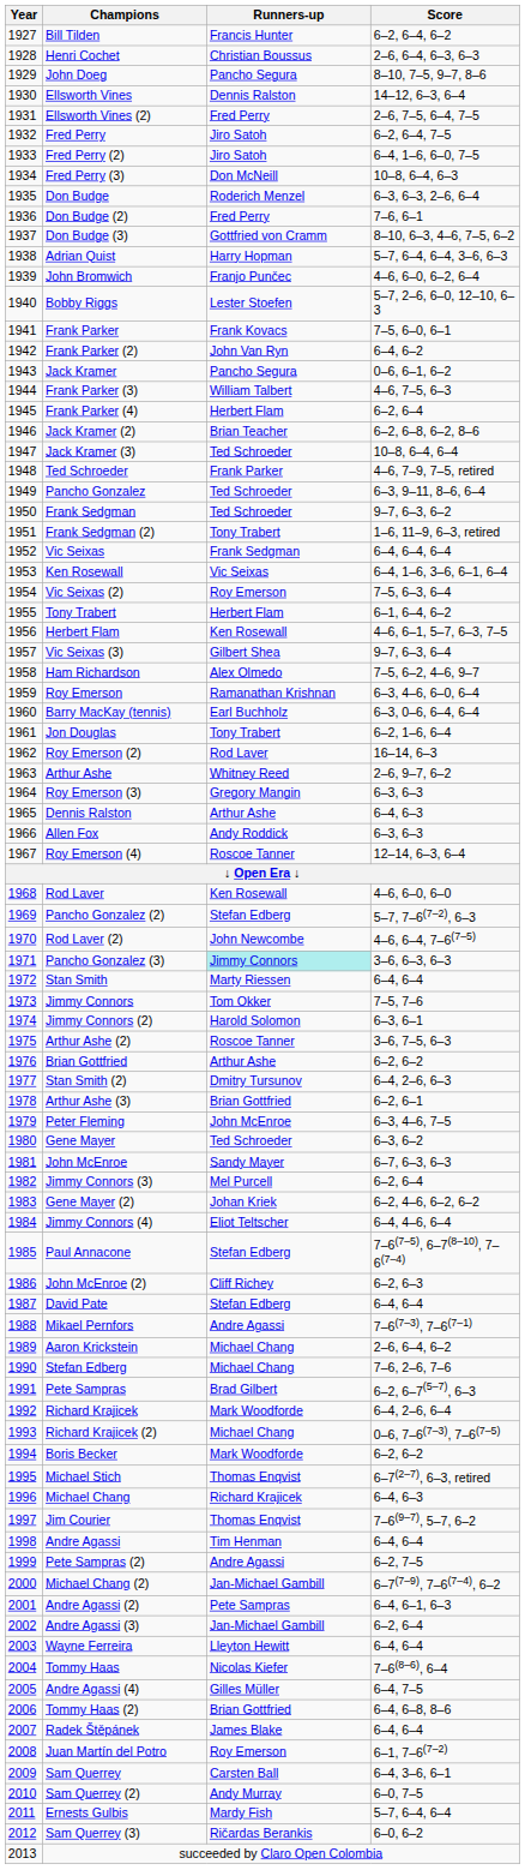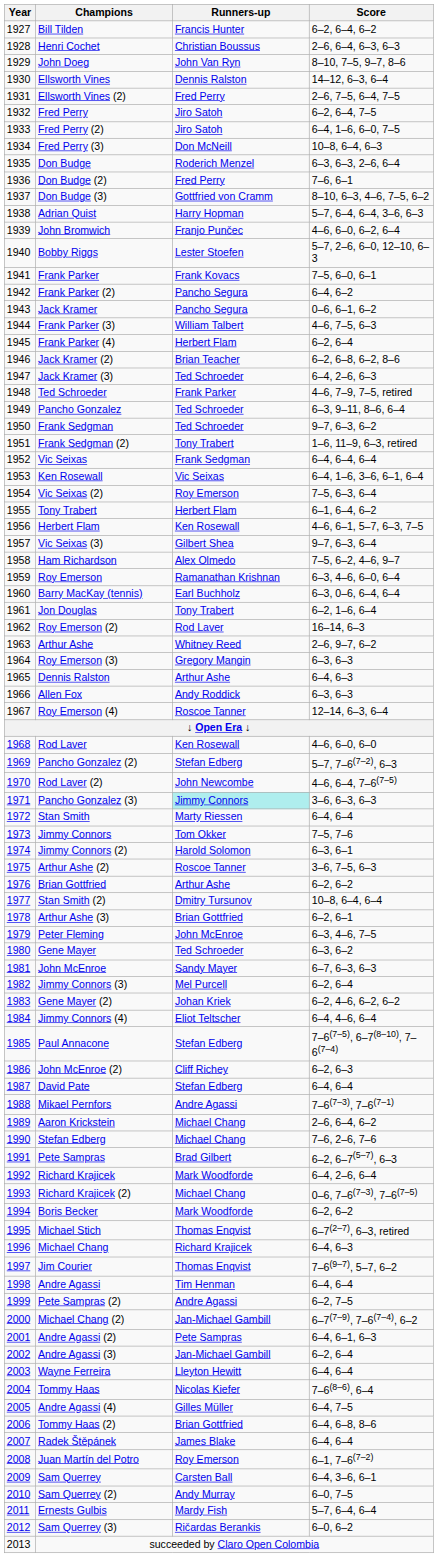 <table class="wikitable">
 <tr>
 <th style="width:40px">Year</th>
 <th style="width:200px">Champions</th>
 <th style="width:200px">Runners-up</th>
 <th style="width:180px" class="unsortable">Score</th>
 </tr>
 <tr>
 <td>1927</td>
 <td> <a href='#'>Bill Tilden</a></td>
 <td> <a href='#'>Francis Hunter</a></td>
 <td>6–2, 6–4, 6–2</td>
 </tr>
 <tr>
 <td>1928</td>
 <td> <a href='#'>Henri Cochet</a></td>
 <td> <a href='#'>Christian Boussus</a></td>
 <td>2–6, 6–4, 6–3, 6–3</td>
 </tr>
 <tr>
 <td>1929</td>
 <td> <a href='#'>John Doeg</a></td>
-<td> <a href='#'>Pancho Segura</a></td>
+<td> <a href='#'>John Van Ryn</a></td>
 <td>8–10, 7–5, 9–7, 8–6</td>
 </tr>
 <tr>
 <td>1930</td>
 <td> <a href='#'>Ellsworth Vines</a></td>
 <td> <a href='#'>Dennis Ralston</a></td>
 <td>14–12, 6–3, 6–4</td>
 </tr>
 <tr>
 <td>1931</td>
 <td> <a href='#'>Ellsworth Vines</a> (2)</td>
 <td> <a href='#'>Fred Perry</a></td>
 <td>2–6, 7–5, 6–4, 7–5</td>
 </tr>
 <tr>
 <td>1932</td>
 <td> <a href='#'>Fred Perry</a></td>
 <td> <a href='#'>Jiro Satoh</a></td>
 <td>6–2, 6–4, 7–5</td>
 </tr>
 <tr>
 <td>1933</td>
 <td> <a href='#'>Fred Perry</a> (2)</td>
 <td> <a href='#'>Jiro Satoh</a></td>
 <td>6–4, 1–6, 6–0, 7–5</td>
 </tr>
 <tr>
 <td>1934</td>
 <td> <a href='#'>Fred Perry</a> (3)</td>
 <td> <a href='#'>Don McNeill</a></td>
 <td>10–8, 6–4, 6–3</td>
 </tr>
 <tr>
 <td>1935</td>
 <td> <a href='#'>Don Budge</a></td>
 <td> <a href='#'>Roderich Menzel</a></td>
 <td>6–3, 6–3, 2–6, 6–4</td>
 </tr>
 <tr>
 <td>1936</td>
 <td> <a href='#'>Don Budge</a> (2)</td>
 <td> <a href='#'>Fred Perry</a></td>
 <td>7–6, 6–1</td>
 </tr>
 <tr>
 <td>1937</td>
 <td> <a href='#'>Don Budge</a> (3)</td>
 <td> <a href='#'>Gottfried von Cramm</a></td>
 <td>8–10, 6–3, 4–6, 7–5, 6–2</td>
 </tr>
 <tr>
 <td>1938</td>
 <td> <a href='#'>Adrian Quist</a></td>
 <td> <a href='#'>Harry Hopman</a></td>
 <td>5–7, 6–4, 6–4, 3–6, 6–3</td>
 </tr>
 <tr>
 <td>1939</td>
 <td> <a href='#'>John Bromwich</a></td>
 <td> <a href='#'>Franjo Punčec</a></td>
 <td>4–6, 6–0, 6–2, 6–4</td>
 </tr>
 <tr>
 <td>1940</td>
 <td> <a href='#'>Bobby Riggs</a></td>
 <td> <a href='#'>Lester Stoefen</a></td>
 <td>5–7, 2–6, 6–0, 12–10, 6–3</td>
 </tr>
 <tr>
 <td>1941</td>
 <td> <a href='#'>Frank Parker</a></td>
 <td> <a href='#'>Frank Kovacs</a></td>
 <td>7–5, 6–0, 6–1</td>
 </tr>
 <tr>
 <td>1942</td>
 <td> <a href='#'>Frank Parker</a> (2)</td>
-<td> <a href='#'>John Van Ryn</a></td>
+<td> <a href='#'>Pancho Segura</a></td>
 <td>6–4, 6–2</td>
 </tr>
 <tr>
 <td>1943</td>
 <td> <a href='#'>Jack Kramer</a></td>
 <td> <a href='#'>Pancho Segura</a></td>
 <td>0–6, 6–1, 6–2</td>
 </tr>
 <tr>
 <td>1944</td>
 <td> <a href='#'>Frank Parker</a> (3)</td>
 <td> <a href='#'>William Talbert</a></td>
 <td>4–6, 7–5, 6–3</td>
 </tr>
 <tr>
 <td>1945</td>
 <td> <a href='#'>Frank Parker</a> (4)</td>
 <td> <a href='#'>Herbert Flam</a></td>
 <td>6–2, 6–4</td>
 </tr>
 <tr>
 <td>1946</td>
 <td> <a href='#'>Jack Kramer</a> (2)</td>
 <td> <a href='#'>Brian Teacher</a></td>
 <td>6–2, 6–8, 6–2, 8–6</td>
 </tr>
 <tr>
 <td>1947</td>
 <td> <a href='#'>Jack Kramer</a> (3)</td>
 <td> <a href='#'>Ted Schroeder</a></td>
-<td>10–8, 6–4, 6–4</td>
+<td>6–4, 2–6, 6–3</td>
 </tr>
 <tr>
 <td>1948</td>
 <td> <a href='#'>Ted Schroeder</a></td>
 <td> <a href='#'>Frank Parker</a></td>
 <td>4–6, 7–9, 7–5, retired</td>
 </tr>
 <tr>
 <td>1949</td>
 <td> <a href='#'>Pancho Gonzalez</a></td>
 <td> <a href='#'>Ted Schroeder</a></td>
 <td>6–3, 9–11, 8–6, 6–4</td>
 </tr>
 <tr>
 <td>1950</td>
 <td> <a href='#'>Frank Sedgman</a></td>
 <td> <a href='#'>Ted Schroeder</a></td>
 <td>9–7, 6–3, 6–2</td>
 </tr>
 <tr>
 <td>1951</td>
 <td> <a href='#'>Frank Sedgman</a> (2)</td>
 <td> <a href='#'>Tony Trabert</a></td>
 <td>1–6, 11–9, 6–3, retired</td>
 </tr>
 <tr>
 <td>1952</td>
 <td> <a href='#'>Vic Seixas</a></td>
 <td> <a href='#'>Frank Sedgman</a></td>
 <td>6–4, 6–4, 6–4</td>
 </tr>
 <tr>
 <td>1953</td>
 <td> <a href='#'>Ken Rosewall</a></td>
 <td> <a href='#'>Vic Seixas</a></td>
 <td>6–4, 1–6, 3–6, 6–1, 6–4</td>
 </tr>
 <tr>
 <td>1954</td>
 <td> <a href='#'>Vic Seixas</a> (2)</td>
 <td> <a href='#'>Roy Emerson</a></td>
 <td>7–5, 6–3, 6–4</td>
 </tr>
 <tr>
 <td>1955</td>
 <td> <a href='#'>Tony Trabert</a></td>
 <td> <a href='#'>Herbert Flam</a></td>
 <td>6–1, 6–4, 6–2</td>
 </tr>
 <tr>
 <td>1956</td>
 <td> <a href='#'>Herbert Flam</a></td>
 <td> <a href='#'>Ken Rosewall</a></td>
 <td>4–6, 6–1, 5–7, 6–3, 7–5</td>
 </tr>
 <tr>
 <td>1957</td>
 <td> <a href='#'>Vic Seixas</a> (3)</td>
 <td> <a href='#'>Gilbert Shea</a></td>
 <td>9–7, 6–3, 6–4</td>
 </tr>
 <tr>
 <td>1958</td>
 <td> <a href='#'>Ham Richardson</a></td>
 <td> <a href='#'>Alex Olmedo</a></td>
 <td>7–5, 6–2, 4–6, 9–7</td>
 </tr>
 <tr>
 <td>1959</td>
 <td> <a href='#'>Roy Emerson</a></td>
 <td> <a href='#'>Ramanathan Krishnan</a></td>
 <td>6–3, 4–6, 6–0, 6–4</td>
 </tr>
 <tr>
 <td>1960</td>
 <td> <a href='#'>Barry MacKay (tennis)</a></td>
 <td> <a href='#'>Earl Buchholz</a></td>
 <td>6–3, 0–6, 6–4, 6–4</td>
 </tr>
 <tr>
 <td>1961</td>
 <td> <a href='#'>Jon Douglas</a></td>
 <td> <a href='#'>Tony Trabert</a></td>
 <td>6–2, 1–6, 6–4</td>
 </tr>
 <tr>
 <td>1962</td>
 <td> <a href='#'>Roy Emerson</a> (2)</td>
 <td> <a href='#'>Rod Laver</a></td>
 <td>16–14, 6–3</td>
 </tr>
 <tr>
 <td>1963</td>
 <td> <a href='#'>Arthur Ashe</a></td>
 <td> <a href='#'>Whitney Reed</a></td>
 <td>2–6, 9–7, 6–2</td>
 </tr>
 <tr>
 <td>1964</td>
 <td> <a href='#'>Roy Emerson</a> (3)</td>
 <td> <a href='#'>Gregory Mangin</a></td>
 <td>6–3, 6–3</td>
 </tr>
 <tr>
 <td>1965</td>
 <td> <a href='#'>Dennis Ralston</a></td>
 <td> <a href='#'>Arthur Ashe</a></td>
 <td>6–4, 6–3</td>
 </tr>
 <tr>
 <td>1966</td>
 <td> <a href='#'>Allen Fox</a></td>
 <td> <a href='#'>Andy Roddick</a></td>
 <td>6–3, 6–3</td>
 </tr>
 <tr>
 <td>1967</td>
 <td> <a href='#'>Roy Emerson</a> (4)</td>
 <td> <a href='#'>Roscoe Tanner</a></td>
 <td>12–14, 6–3, 6–4</td>
 </tr>
 <tr>
 <th colspan=5 align=center>↓  <a href='#'>Open Era</a>  ↓</th>
 </tr>
 <tr>
 <td><a href='#'>1968</a></td>
 <td> <a href='#'>Rod Laver</a></td>
 <td> <a href='#'>Ken Rosewall</a></td>
 <td>4–6, 6–0, 6–0</td>
 </tr>
 <tr>
 <td><a href='#'>1969</a></td>
 <td> <a href='#'>Pancho Gonzalez</a> (2)</td>
 <td> <a href='#'>Stefan Edberg</a></td>
 <td>5–7, 7–6<sup>(7–2)</sup>, 6–3</td>
 </tr>
 <tr>
 <td><a href='#'>1970</a></td>
 <td> <a href='#'>Rod Laver</a> (2)</td>
 <td> <a href='#'>John Newcombe</a></td>
 <td>4–6, 6–4, 7–6<sup>(7–5)</sup></td>
 </tr>
 <tr>
 <td><a href='#'>1971</a></td>
 <td> <a href='#'>Pancho Gonzalez</a> (3)</td>
 <td style="background: paleturquoise;"> <a href='#'>Jimmy Connors</a></td>
 <td>3–6, 6–3, 6–3</td>
 </tr>
 <tr>
 <td><a href='#'>1972</a></td>
 <td> <a href='#'>Stan Smith</a></td>
 <td> <a href='#'>Marty Riessen</a></td>
 <td>6–4, 6–4</td>
 </tr>
 <tr>
 <td><a href='#'>1973</a></td>
 <td> <a href='#'>Jimmy Connors</a></td>
 <td> <a href='#'>Tom Okker</a></td>
 <td>7–5, 7–6</td>
 </tr>
 <tr>
 <td><a href='#'>1974</a></td>
 <td> <a href='#'>Jimmy Connors</a> (2)</td>
 <td> <a href='#'>Harold Solomon</a></td>
 <td>6–3, 6–1</td>
 </tr>
 <tr>
 <td><a href='#'>1975</a></td>
 <td> <a href='#'>Arthur Ashe</a> (2)</td>
 <td> <a href='#'>Roscoe Tanner</a></td>
 <td>3–6, 7–5, 6–3</td>
 </tr>
 <tr>
 <td><a href='#'>1976</a></td>
 <td> <a href='#'>Brian Gottfried</a></td>
 <td> <a href='#'>Arthur Ashe</a></td>
 <td>6–2, 6–2</td>
 </tr>
 <tr>
 <td><a href='#'>1977</a></td>
 <td> <a href='#'>Stan Smith</a> (2)</td>
 <td> <a href='#'>Dmitry Tursunov</a></td>
-<td>6–4, 2–6, 6–3</td>
+<td>10–8, 6–4, 6–4</td>
 </tr>
 <tr>
 <td><a href='#'>1978</a></td>
 <td> <a href='#'>Arthur Ashe</a> (3)</td>
 <td> <a href='#'>Brian Gottfried</a></td>
 <td>6–2, 6–1</td>
 </tr>
 <tr>
 <td><a href='#'>1979</a></td>
 <td> <a href='#'>Peter Fleming</a></td>
 <td> <a href='#'>John McEnroe</a></td>
 <td>6–3, 4–6, 7–5</td>
 </tr>
 <tr>
 <td><a href='#'>1980</a></td>
 <td> <a href='#'>Gene Mayer</a></td>
 <td> <a href='#'>Ted Schroeder</a></td>
 <td>6–3, 6–2</td>
 </tr>
 <tr>
 <td><a href='#'>1981</a></td>
 <td> <a href='#'>John McEnroe</a></td>
 <td> <a href='#'>Sandy Mayer</a></td>
 <td>6–7, 6–3, 6–3</td>
 </tr>
 <tr>
 <td><a href='#'>1982</a></td>
 <td> <a href='#'>Jimmy Connors</a> (3)</td>
 <td> <a href='#'>Mel Purcell</a></td>
 <td>6–2, 6–4</td>
 </tr>
 <tr>
 <td><a href='#'>1983</a></td>
 <td> <a href='#'>Gene Mayer</a> (2)</td>
 <td> <a href='#'>Johan Kriek</a></td>
 <td>6–2, 4–6, 6–2, 6–2</td>
 </tr>
 <tr>
 <td><a href='#'>1984</a></td>
 <td> <a href='#'>Jimmy Connors</a> (4)</td>
 <td> <a href='#'>Eliot Teltscher</a></td>
 <td>6–4, 4–6, 6–4</td>
 </tr>
 <tr>
 <td><a href='#'>1985</a></td>
 <td> <a href='#'>Paul Annacone</a></td>
 <td> <a href='#'>Stefan Edberg</a></td>
 <td>7–6<sup>(7–5)</sup>, 6–7<sup>(8–10)</sup>, 7–6<sup>(7–4)</sup></td>
 </tr>
 <tr>
 <td><a href='#'>1986</a></td>
 <td> <a href='#'>John McEnroe</a> (2)</td>
 <td> <a href='#'>Cliff Richey</a></td>
 <td>6–2, 6–3</td>
 </tr>
 <tr>
 <td><a href='#'>1987</a></td>
 <td> <a href='#'>David Pate</a></td>
 <td> <a href='#'>Stefan Edberg</a></td>
 <td>6–4, 6–4</td>
 </tr>
 <tr>
 <td><a href='#'>1988</a></td>
 <td> <a href='#'>Mikael Pernfors</a></td>
 <td> <a href='#'>Andre Agassi</a></td>
 <td>7–6<sup>(7–3)</sup>, 7–6<sup>(7–1)</sup></td>
 </tr>
 <tr>
 <td><a href='#'>1989</a></td>
 <td> <a href='#'>Aaron Krickstein</a></td>
 <td> <a href='#'>Michael Chang</a></td>
 <td>2–6, 6–4, 6–2</td>
 </tr>
 <tr>
 <td><a href='#'>1990</a></td>
 <td> <a href='#'>Stefan Edberg</a></td>
 <td> <a href='#'>Michael Chang</a></td>
 <td>7–6, 2–6, 7–6</td>
 </tr>
 <tr>
 <td><a href='#'>1991</a></td>
 <td> <a href='#'>Pete Sampras</a></td>
 <td> <a href='#'>Brad Gilbert</a></td>
 <td>6–2, 6–7<sup>(5–7)</sup>, 6–3</td>
 </tr>
 <tr>
 <td><a href='#'>1992</a></td>
 <td> <a href='#'>Richard Krajicek</a></td>
 <td> <a href='#'>Mark Woodforde</a></td>
 <td>6–4, 2–6, 6–4</td>
 </tr>
 <tr>
 <td><a href='#'>1993</a></td>
 <td> <a href='#'>Richard Krajicek</a> (2)</td>
 <td> <a href='#'>Michael Chang</a></td>
 <td>0–6, 7–6<sup>(7–3)</sup>, 7–6<sup>(7–5)</sup></td>
 </tr>
 <tr>
 <td><a href='#'>1994</a></td>
 <td> <a href='#'>Boris Becker</a></td>
 <td> <a href='#'>Mark Woodforde</a></td>
 <td>6–2, 6–2</td>
 </tr>
 <tr>
 <td><a href='#'>1995</a></td>
 <td> <a href='#'>Michael Stich</a></td>
 <td> <a href='#'>Thomas Enqvist</a></td>
 <td>6–7<sup>(2–7)</sup>, 6–3, retired</td>
 </tr>
 <tr>
 <td><a href='#'>1996</a></td>
 <td> <a href='#'>Michael Chang</a></td>
 <td> <a href='#'>Richard Krajicek</a></td>
 <td>6–4, 6–3</td>
 </tr>
 <tr>
 <td><a href='#'>1997</a></td>
 <td> <a href='#'>Jim Courier</a></td>
 <td> <a href='#'>Thomas Enqvist</a></td>
 <td>7–6<sup>(9–7)</sup>, 5–7, 6–2</td>
 </tr>
 <tr>
 <td><a href='#'>1998</a></td>
 <td> <a href='#'>Andre Agassi</a></td>
 <td> <a href='#'>Tim Henman</a></td>
 <td>6–4, 6–4</td>
 </tr>
 <tr>
 <td><a href='#'>1999</a></td>
 <td> <a href='#'>Pete Sampras</a> (2)</td>
 <td> <a href='#'>Andre Agassi</a></td>
 <td>6–2, 7–5</td>
 </tr>
 <tr>
 <td><a href='#'>2000</a></td>
 <td> <a href='#'>Michael Chang</a> (2)</td>
 <td> <a href='#'>Jan-Michael Gambill</a></td>
 <td>6–7<sup>(7–9)</sup>, 7–6<sup>(7–4)</sup>, 6–2</td>
 </tr>
 <tr>
 <td><a href='#'>2001</a></td>
 <td> <a href='#'>Andre Agassi</a> (2)</td>
 <td> <a href='#'>Pete Sampras</a></td>
 <td>6–4, 6–1, 6–3</td>
 </tr>
 <tr>
 <td><a href='#'>2002</a></td>
 <td> <a href='#'>Andre Agassi</a> (3)</td>
 <td> <a href='#'>Jan-Michael Gambill</a></td>
 <td>6–2, 6–4</td>
 </tr>
 <tr>
 <td><a href='#'>2003</a></td>
 <td> <a href='#'>Wayne Ferreira</a></td>
 <td> <a href='#'>Lleyton Hewitt</a></td>
 <td>6–4, 6–4</td>
 </tr>
 <tr>
 <td><a href='#'>2004</a></td>
 <td> <a href='#'>Tommy Haas</a></td>
 <td> <a href='#'>Nicolas Kiefer</a></td>
 <td>7–6<sup>(8–6)</sup>, 6–4</td>
 </tr>
 <tr>
 <td><a href='#'>2005</a></td>
 <td> <a href='#'>Andre Agassi</a> (4)</td>
 <td> <a href='#'>Gilles Müller</a></td>
 <td>6–4, 7–5</td>
 </tr>
 <tr>
 <td><a href='#'>2006</a></td>
 <td> <a href='#'>Tommy Haas</a> (2)</td>
 <td> <a href='#'>Brian Gottfried</a></td>
 <td>6–4, 6–8, 8–6</td>
 </tr>
 <tr>
 <td><a href='#'>2007</a></td>
 <td> <a href='#'>Radek Štěpánek</a></td>
 <td> <a href='#'>James Blake</a></td>
 <td>6–4, 6–4</td>
 </tr>
 <tr>
 <td><a href='#'>2008</a></td>
 <td> <a href='#'>Juan Martín del Potro</a></td>
 <td> <a href='#'>Roy Emerson</a></td>
 <td>6–1, 7–6<sup>(7–2)</sup></td>
 </tr>
 <tr>
 <td><a href='#'>2009</a></td>
 <td> <a href='#'>Sam Querrey</a></td>
 <td> <a href='#'>Carsten Ball</a></td>
 <td>6–4, 3–6, 6–1</td>
 </tr>
 <tr>
 <td><a href='#'>2010</a></td>
 <td> <a href='#'>Sam Querrey</a> (2)</td>
 <td> <a href='#'>Andy Murray</a></td>
 <td>6–0, 7–5</td>
 </tr>
 <tr>
 <td><a href='#'>2011</a></td>
 <td> <a href='#'>Ernests Gulbis</a></td>
 <td> <a href='#'>Mardy Fish</a></td>
 <td>5–7, 6–4, 6–4</td>
 </tr>
 <tr>
 <td><a href='#'>2012</a></td>
 <td> <a href='#'>Sam Querrey</a> (3)</td>
 <td> <a href='#'>Ričardas Berankis</a></td>
 <td>6–0, 6–2</td>
 </tr>
 <tr>
 <td>2013</td>
 <td colspan="3" align="center">succeeded by <a href='#'>Claro Open Colombia</a></td>
 </tr>
 </table>
